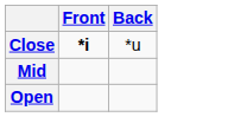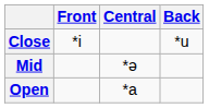 <table class="wikitable" style="text-align: center;">
 <tr>
 <th></th>
 <th><a href='#'>Front</a></th>
+<th><a href='#'>Central</a></th>
 <th><a href='#'>Back</a></th>
 </tr>
 <tr>
 <th><a href='#'>Close</a></th>
-<td><strong>*i</strong></td>
+<td>*i</td>
+<td></td>
 <td>*u</td>
 </tr>
 <tr>
 <th><a href='#'>Mid</a></th>
 <td></td>
+<td>*ə</td>
 <td></td>
 </tr>
 <tr>
 <th><a href='#'>Open</a></th>
 <td></td>
+<td>*a</td>
 <td></td>
 </tr>
 </table>
